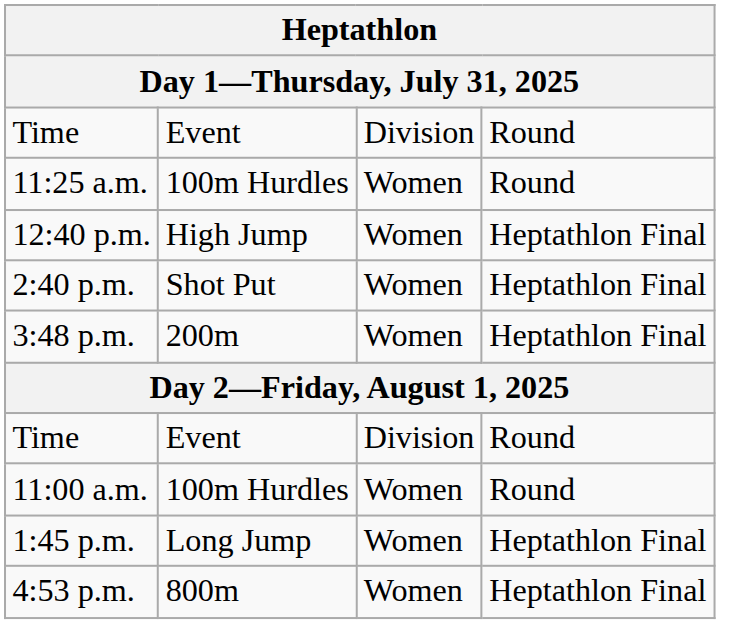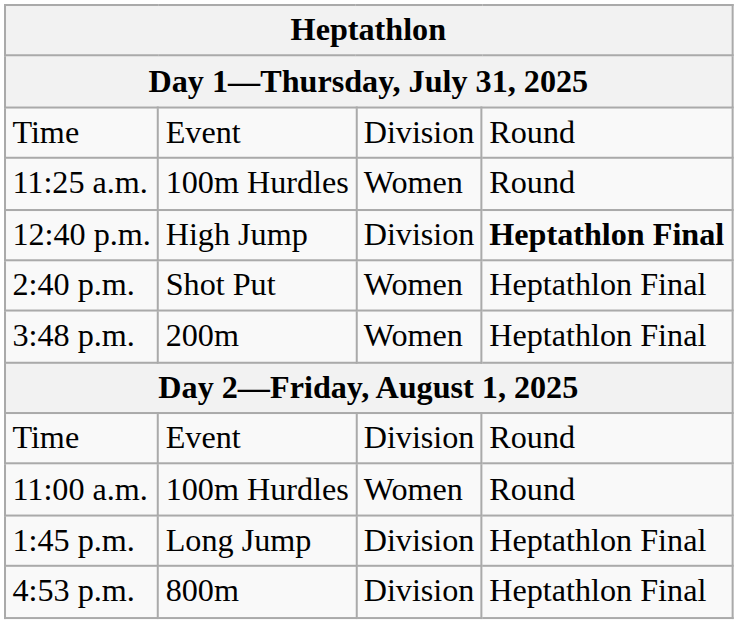 <table class="wikitable sortable">
 <tr>
 <th colspan="6">Heptathlon</th>
 </tr>
 <tr>
 <th colspan="6">Day 1—Thursday, July 31, 2025</th>
 </tr>
 <tr>
 <td>Time</td>
 <td>Event</td>
 <td>Division</td>
 <td>Round</td>
 </tr>
 <tr>
 <td>11:25 a.m.</td>
 <td>100m Hurdles</td>
 <td>Women</td>
 <td>Round</td>
 </tr>
 <tr>
 <td>12:40 p.m.</td>
 <td>High Jump</td>
-<td>Women</td>
-<td>Heptathlon Final</td>
+<td>Division</td>
+<td><strong>Heptathlon Final</strong></td>
 </tr>
 <tr>
 <td>2:40 p.m.</td>
 <td>Shot Put</td>
 <td>Women</td>
 <td>Heptathlon Final</td>
 </tr>
 <tr>
 <td>3:48 p.m.</td>
 <td>200m</td>
 <td>Women</td>
 <td>Heptathlon Final</td>
 </tr>
 <tr>
 <th colspan="6">Day 2—Friday, August 1, 2025</th>
 </tr>
 <tr>
 <td>Time</td>
 <td>Event</td>
 <td>Division</td>
 <td>Round</td>
 </tr>
 <tr>
 <td>11:00 a.m.</td>
 <td>100m Hurdles</td>
 <td>Women</td>
 <td>Round</td>
 </tr>
 <tr>
 <td>1:45 p.m.</td>
 <td>Long Jump</td>
-<td>Women</td>
+<td>Division</td>
 <td>Heptathlon Final</td>
 </tr>
 <tr>
 <td>4:53 p.m.</td>
 <td>800m</td>
-<td>Women</td>
+<td>Division</td>
 <td>Heptathlon Final</td>
 </tr>
 </table>
